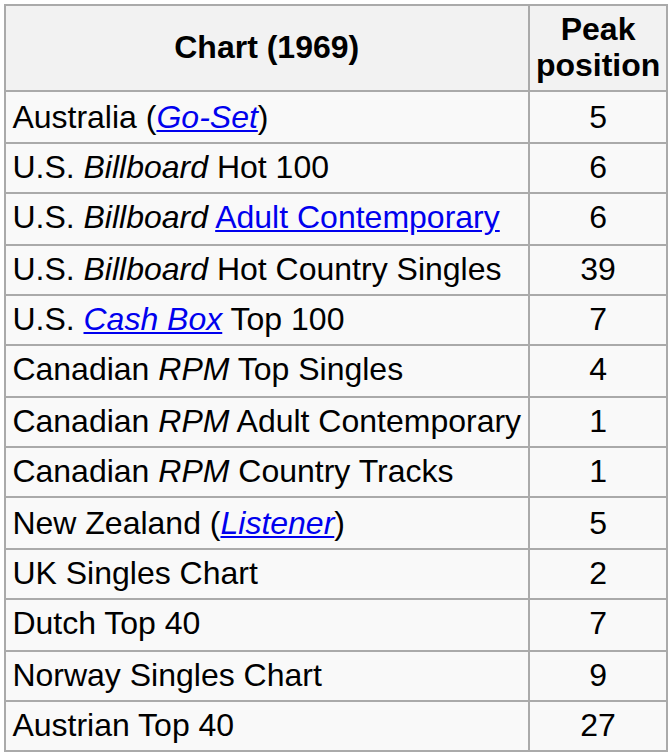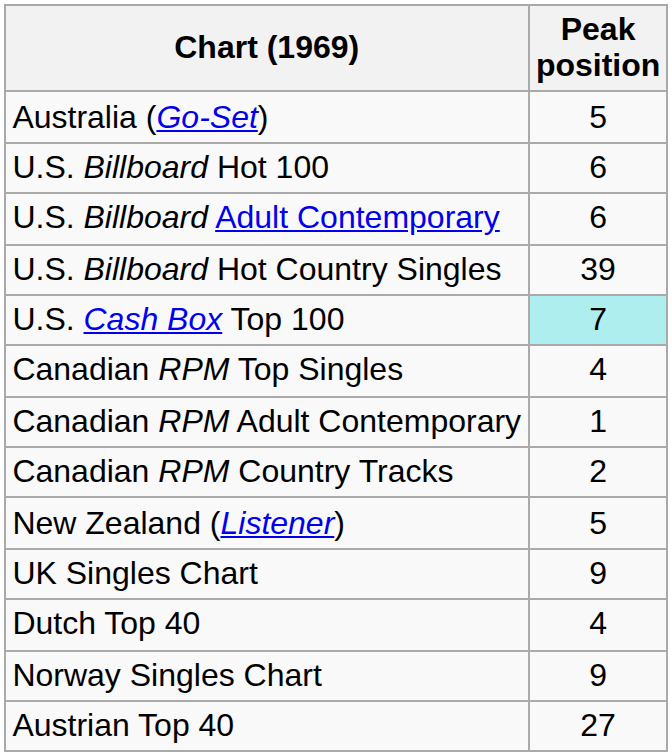 <table class="wikitable sortable">
 <tr>
 <th align="left">Chart (1969)</th>
 <th style="text-align:center;">Peak<br>position</th>
 </tr>
 <tr>
 <td>Australia (<em><a href='#'>Go-Set</a></em>)</td>
 <td style="text-align:center;">5</td>
 </tr>
 <tr>
 <td align="left">U.S. <em>Billboard</em> Hot 100</td>
 <td style="text-align:center;">6</td>
 </tr>
 <tr>
 <td align="left">U.S. <em>Billboard</em> <a href='#'>Adult Contemporary</a></td>
 <td style="text-align:center;">6</td>
 </tr>
 <tr>
 <td align="left">U.S. <em>Billboard</em> Hot Country Singles</td>
 <td style="text-align:center;">39</td>
 </tr>
 <tr>
 <td>U.S. <a href='#'><em>Cash Box</em></a> Top 100</td>
-<td align="center">7</td>
+<td align="center" style="background: paleturquoise;">7</td>
 </tr>
 <tr>
 <td align="left">Canadian <em>RPM</em> Top Singles</td>
 <td style="text-align:center;">4</td>
 </tr>
 <tr>
 <td align="left">Canadian <em>RPM</em> Adult Contemporary</td>
 <td style="text-align:center;">1</td>
 </tr>
 <tr>
 <td align="left">Canadian <em>RPM</em> Country Tracks</td>
-<td style="text-align:center;">1</td>
+<td style="text-align:center;">2</td>
 </tr>
 <tr>
 <td>New Zealand (<em><a href='#'>Listener</a></em>)</td>
 <td style="text-align:center;">5</td>
 </tr>
 <tr>
 <td align="left">UK Singles Chart</td>
-<td style="text-align:center;">2</td>
+<td style="text-align:center;">9</td>
 </tr>
 <tr>
 <td align="left">Dutch Top 40</td>
-<td style="text-align:center;">7</td>
+<td style="text-align:center;">4</td>
 </tr>
 <tr>
 <td align="left">Norway Singles Chart</td>
 <td style="text-align:center;">9</td>
 </tr>
 <tr>
 <td align="left">Austrian Top 40</td>
 <td style="text-align:center;">27</td>
 </tr>
 </table>
